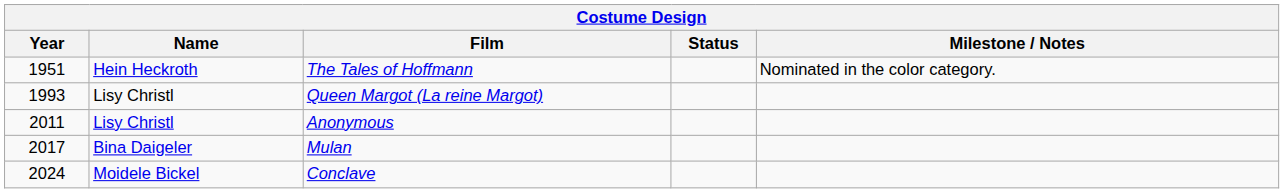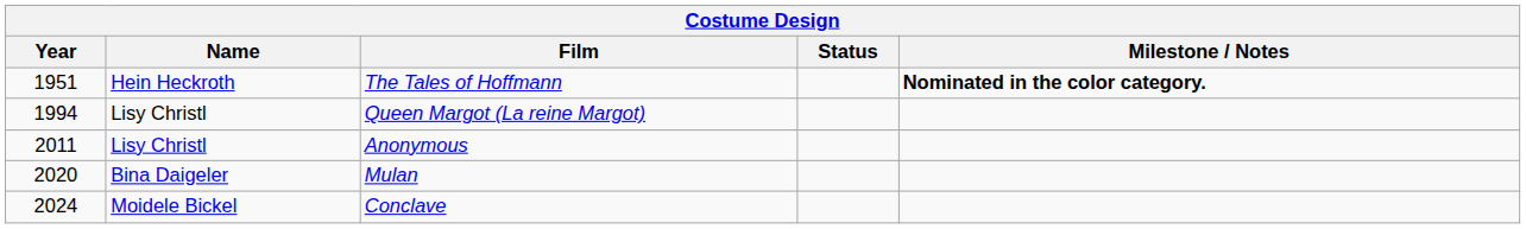 <table class="wikitable" style="text-align: left">
 <tr>
 <th colspan=6 style="text-align:center;"><a href='#'>Costume Design</a></th>
 </tr>
 <tr>
 <th style="width:075px;">Year</th>
 <th style="width:200px;">Name</th>
 <th style="width:350px;">Film</th>
 <th style="width:075px;">Status</th>
 <th style="width:500px;">Milestone / Notes</th>
 </tr>
 <tr>
 <td style="text-align: center">1951</td>
 <td><a href='#'>Hein Heckroth</a></td>
 <td><em><a href='#'>The Tales of Hoffmann</a></em></td>
 <td></td>
-<td>Nominated in the color category.</td>
+<td><strong>Nominated in the color category.</strong></td>
 </tr>
 <tr>
-<td style="text-align: center">1993</td>
+<td style="text-align: center">1994</td>
 <td>Lisy Christl</td>
 <td><a href='#'><em>Queen Margot (La reine Margot)</em></a></td>
 <td></td>
 <td></td>
 </tr>
 <tr>
 <td style="text-align: center">2011</td>
 <td><a href='#'>Lisy Christl</a></td>
 <td><em><a href='#'>Anonymous</a></em></td>
 <td></td>
 <td></td>
 </tr>
 <tr>
-<td style="text-align: center">2017</td>
+<td style="text-align: center">2020</td>
 <td><a href='#'>Bina Daigeler</a></td>
 <td><em><a href='#'>Mulan</a></em></td>
 <td></td>
 <td></td>
 </tr>
 <tr>
 <td style="text-align: center">2024</td>
 <td><a href='#'>Moidele Bickel</a></td>
 <td><em><a href='#'>Conclave</a></em></td>
 <td></td>
 <td></td>
 </tr>
 </table>
